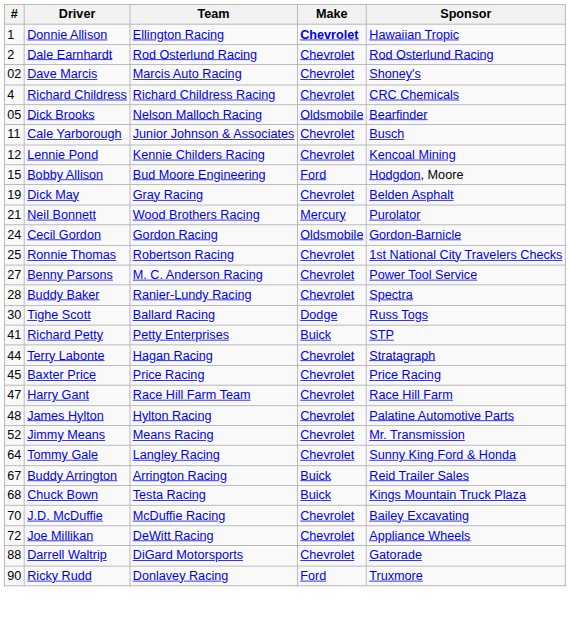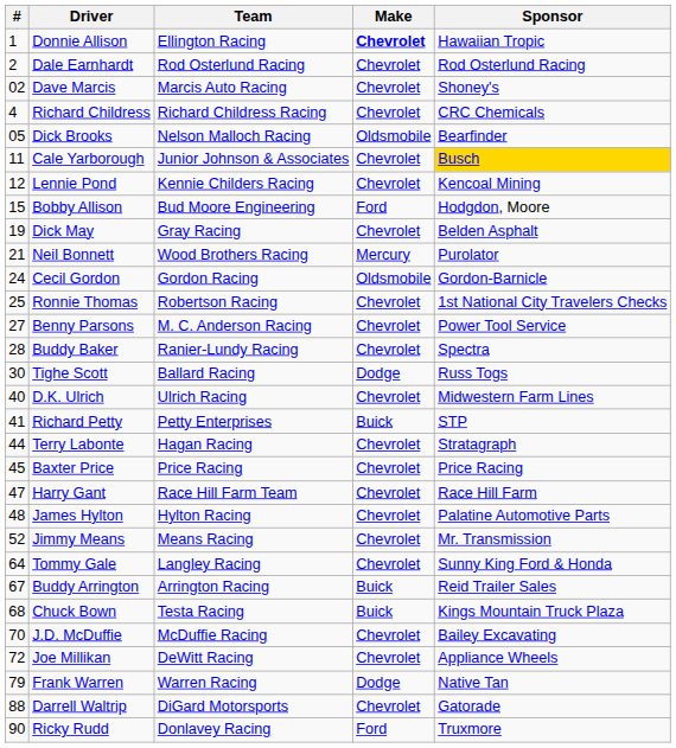 <table class="wikitable">
 <tr>
 <th>#</th>
 <th>Driver</th>
 <th>Team</th>
 <th>Make</th>
 <th>Sponsor</th>
 </tr>
 <tr>
 <td>1</td>
 <td><a href='#'>Donnie Allison</a></td>
 <td><a href='#'>Ellington Racing</a></td>
 <td><strong><a href='#'>Chevrolet</a></strong></td>
 <td><a href='#'>Hawaiian Tropic</a></td>
 </tr>
 <tr>
 <td>2</td>
 <td><a href='#'>Dale Earnhardt</a></td>
 <td><a href='#'>Rod Osterlund Racing</a></td>
 <td><a href='#'>Chevrolet</a></td>
 <td><a href='#'>Rod Osterlund Racing</a></td>
 </tr>
 <tr>
 <td>02</td>
 <td><a href='#'>Dave Marcis</a></td>
 <td><a href='#'>Marcis Auto Racing</a></td>
 <td><a href='#'>Chevrolet</a></td>
 <td><a href='#'>Shoney's</a></td>
 </tr>
 <tr>
 <td>4</td>
 <td><a href='#'>Richard Childress</a></td>
 <td><a href='#'>Richard Childress Racing</a></td>
 <td><a href='#'>Chevrolet</a></td>
 <td><a href='#'>CRC Chemicals</a></td>
 </tr>
 <tr>
 <td>05</td>
 <td><a href='#'>Dick Brooks</a></td>
 <td><a href='#'>Nelson Malloch Racing</a></td>
 <td><a href='#'>Oldsmobile</a></td>
 <td><a href='#'>Bearfinder</a></td>
 </tr>
 <tr>
 <td>11</td>
 <td><a href='#'>Cale Yarborough</a></td>
 <td><a href='#'>Junior Johnson & Associates</a></td>
 <td><a href='#'>Chevrolet</a></td>
-<td><a href='#'>Busch</a></td>
+<td style="background: gold;"><a href='#'>Busch</a></td>
 </tr>
 <tr>
 <td>12</td>
 <td><a href='#'>Lennie Pond</a></td>
 <td><a href='#'>Kennie Childers Racing</a></td>
 <td><a href='#'>Chevrolet</a></td>
 <td><a href='#'>Kencoal Mining</a></td>
 </tr>
 <tr>
 <td>15</td>
 <td><a href='#'>Bobby Allison</a></td>
 <td><a href='#'>Bud Moore Engineering</a></td>
 <td><a href='#'>Ford</a></td>
 <td><a href='#'>Hodgdon</a>, Moore</td>
 </tr>
 <tr>
 <td>19</td>
 <td><a href='#'>Dick May</a></td>
 <td><a href='#'>Gray Racing</a></td>
 <td><a href='#'>Chevrolet</a></td>
 <td><a href='#'>Belden Asphalt</a></td>
 </tr>
 <tr>
 <td>21</td>
 <td><a href='#'>Neil Bonnett</a></td>
 <td><a href='#'>Wood Brothers Racing</a></td>
 <td><a href='#'>Mercury</a></td>
 <td><a href='#'>Purolator</a></td>
 </tr>
 <tr>
 <td>24</td>
 <td><a href='#'>Cecil Gordon</a></td>
 <td><a href='#'>Gordon Racing</a></td>
 <td><a href='#'>Oldsmobile</a></td>
 <td><a href='#'>Gordon-Barnicle</a></td>
 </tr>
 <tr>
 <td>25</td>
 <td><a href='#'>Ronnie Thomas</a></td>
 <td><a href='#'>Robertson Racing</a></td>
 <td><a href='#'>Chevrolet</a></td>
 <td><a href='#'>1st National City Travelers Checks</a></td>
 </tr>
 <tr>
 <td>27</td>
 <td><a href='#'>Benny Parsons</a></td>
 <td><a href='#'>M. C. Anderson Racing</a></td>
 <td><a href='#'>Chevrolet</a></td>
 <td><a href='#'>Power Tool Service</a></td>
 </tr>
 <tr>
 <td>28</td>
 <td><a href='#'>Buddy Baker</a></td>
 <td><a href='#'>Ranier-Lundy Racing</a></td>
 <td><a href='#'>Chevrolet</a></td>
 <td><a href='#'>Spectra</a></td>
 </tr>
 <tr>
 <td>30</td>
 <td><a href='#'>Tighe Scott</a></td>
 <td><a href='#'>Ballard Racing</a></td>
 <td><a href='#'>Dodge</a></td>
 <td><a href='#'>Russ Togs</a></td>
+</tr>
+<tr>
+<td>40</td>
+<td><a href='#'>D.K. Ulrich</a></td>
+<td><a href='#'>Ulrich Racing</a></td>
+<td><a href='#'>Chevrolet</a></td>
+<td><a href='#'>Midwestern Farm Lines</a></td>
 </tr>
 <tr>
 <td>41</td>
 <td><a href='#'>Richard Petty</a></td>
 <td><a href='#'>Petty Enterprises</a></td>
 <td><a href='#'>Buick</a></td>
 <td><a href='#'>STP</a></td>
 </tr>
 <tr>
 <td>44</td>
 <td><a href='#'>Terry Labonte</a></td>
 <td><a href='#'>Hagan Racing</a></td>
 <td><a href='#'>Chevrolet</a></td>
 <td><a href='#'>Stratagraph</a></td>
 </tr>
 <tr>
 <td>45</td>
 <td><a href='#'>Baxter Price</a></td>
 <td><a href='#'>Price Racing</a></td>
 <td><a href='#'>Chevrolet</a></td>
 <td><a href='#'>Price Racing</a></td>
 </tr>
 <tr>
 <td>47</td>
 <td><a href='#'>Harry Gant</a></td>
 <td><a href='#'>Race Hill Farm Team</a></td>
 <td><a href='#'>Chevrolet</a></td>
 <td><a href='#'>Race Hill Farm</a></td>
 </tr>
 <tr>
 <td>48</td>
 <td><a href='#'>James Hylton</a></td>
 <td><a href='#'>Hylton Racing</a></td>
 <td><a href='#'>Chevrolet</a></td>
 <td><a href='#'>Palatine Automotive Parts</a></td>
 </tr>
 <tr>
 <td>52</td>
 <td><a href='#'>Jimmy Means</a></td>
 <td><a href='#'>Means Racing</a></td>
 <td><a href='#'>Chevrolet</a></td>
 <td><a href='#'>Mr. Transmission</a></td>
 </tr>
 <tr>
 <td>64</td>
 <td><a href='#'>Tommy Gale</a></td>
 <td><a href='#'>Langley Racing</a></td>
 <td><a href='#'>Chevrolet</a></td>
 <td><a href='#'>Sunny King Ford & Honda</a></td>
 </tr>
 <tr>
 <td>67</td>
 <td><a href='#'>Buddy Arrington</a></td>
 <td><a href='#'>Arrington Racing</a></td>
 <td><a href='#'>Buick</a></td>
 <td><a href='#'>Reid Trailer Sales</a></td>
 </tr>
 <tr>
 <td>68</td>
 <td><a href='#'>Chuck Bown</a></td>
 <td><a href='#'>Testa Racing</a></td>
 <td><a href='#'>Buick</a></td>
 <td><a href='#'>Kings Mountain Truck Plaza</a></td>
 </tr>
 <tr>
 <td>70</td>
 <td><a href='#'>J.D. McDuffie</a></td>
 <td><a href='#'>McDuffie Racing</a></td>
 <td><a href='#'>Chevrolet</a></td>
 <td><a href='#'>Bailey Excavating</a></td>
 </tr>
 <tr>
 <td>72</td>
 <td><a href='#'>Joe Millikan</a></td>
 <td><a href='#'>DeWitt Racing</a></td>
 <td><a href='#'>Chevrolet</a></td>
 <td><a href='#'>Appliance Wheels</a></td>
 </tr>
 <tr>
+<td>79</td>
+<td><a href='#'>Frank Warren</a></td>
+<td><a href='#'>Warren Racing</a></td>
+<td><a href='#'>Dodge</a></td>
+<td><a href='#'>Native Tan</a></td>
+</tr>
+<tr>
 <td>88</td>
 <td><a href='#'>Darrell Waltrip</a></td>
 <td><a href='#'>DiGard Motorsports</a></td>
 <td><a href='#'>Chevrolet</a></td>
 <td><a href='#'>Gatorade</a></td>
 </tr>
 <tr>
 <td>90</td>
 <td><a href='#'>Ricky Rudd</a></td>
 <td><a href='#'>Donlavey Racing</a></td>
 <td><a href='#'>Ford</a></td>
 <td><a href='#'>Truxmore</a></td>
 </tr>
 </table>
